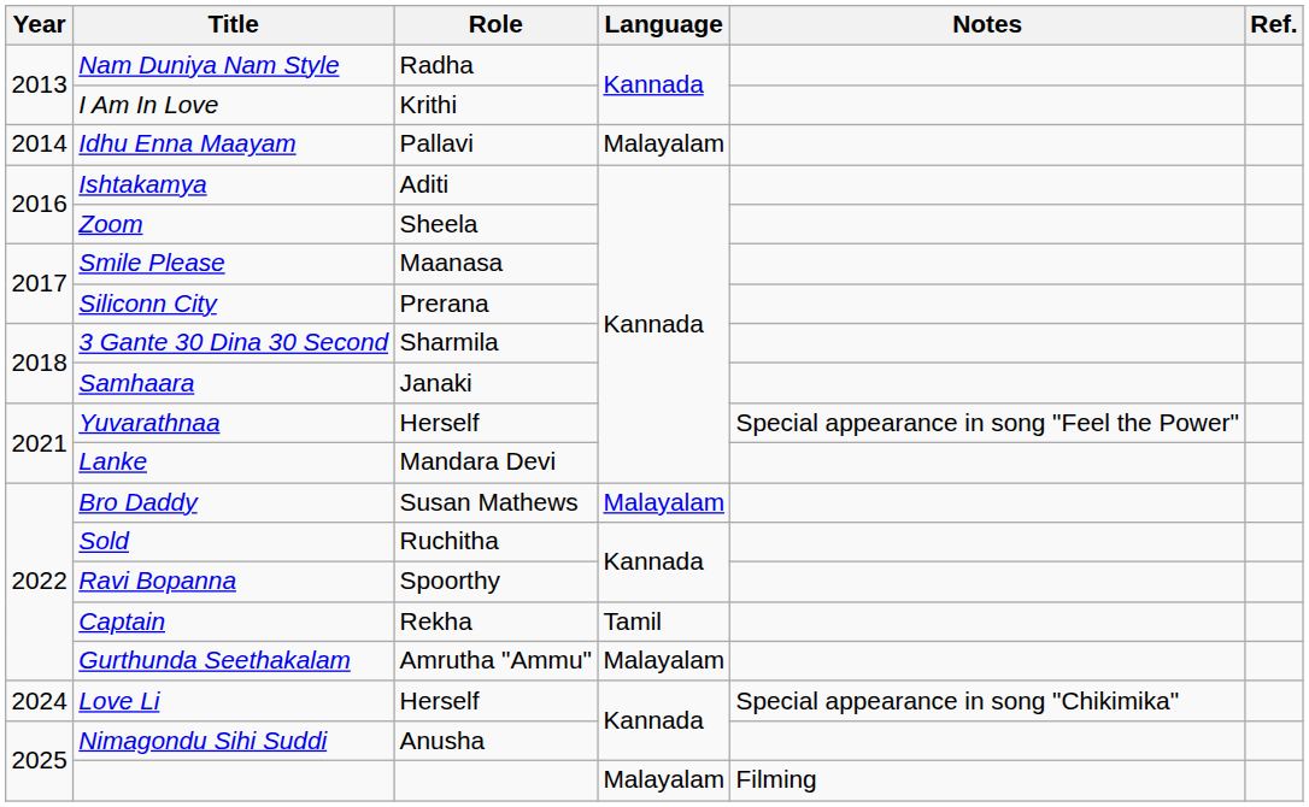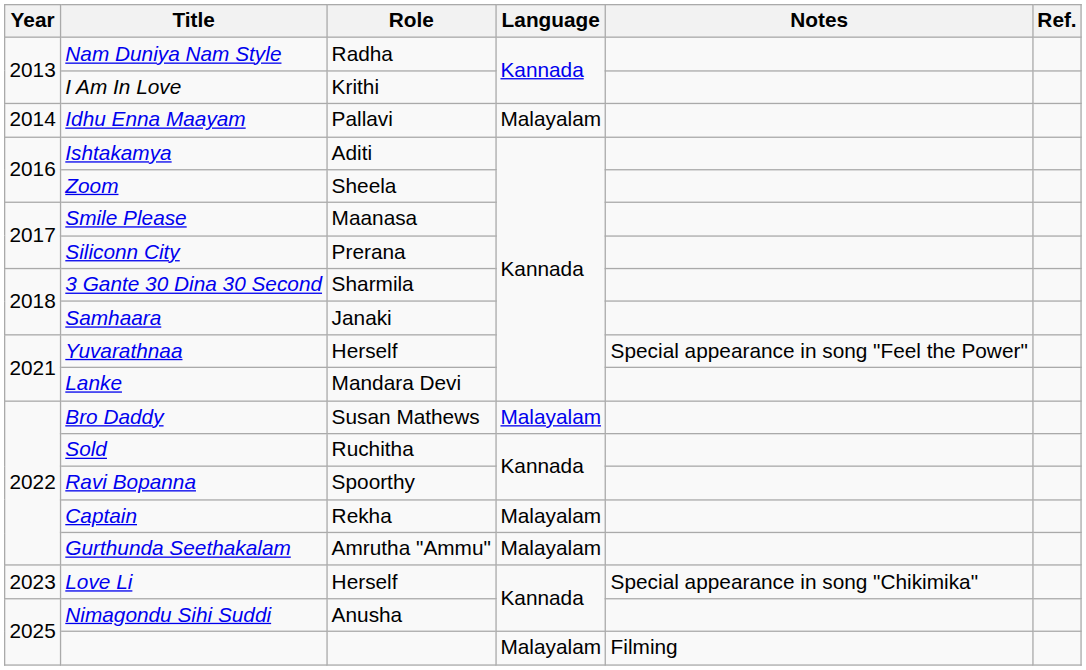 <table class="wikitable sortable">
 <tr>
 <th>Year</th>
 <th>Title</th>
 <th>Role</th>
 <th>Language</th>
 <th class="unsortable">Notes</th>
 <th class="unsortable">Ref.</th>
 </tr>
 <tr>
 <td rowspan="2">2013</td>
 <td><em><a href='#'>Nam Duniya Nam Style</a></em></td>
 <td>Radha</td>
 <td rowspan="2"><a href='#'>Kannada</a></td>
 <td></td>
 <td></td>
 </tr>
 <tr>
 <td><em>I Am In Love</em></td>
 <td>Krithi</td>
 <td></td>
 <td></td>
 </tr>
 <tr>
 <td>2014</td>
 <td><em><a href='#'>Idhu Enna Maayam</a></em></td>
 <td>Pallavi</td>
 <td>Malayalam</td>
 <td></td>
 <td></td>
 </tr>
 <tr>
 <td rowspan="2">2016</td>
 <td><em><a href='#'>Ishtakamya</a></em></td>
 <td>Aditi</td>
 <td rowspan="8">Kannada</td>
 <td></td>
 <td></td>
 </tr>
 <tr>
 <td><em><a href='#'>Zoom</a></em></td>
 <td>Sheela</td>
 <td></td>
 <td></td>
 </tr>
 <tr>
 <td rowspan="2">2017</td>
 <td><em><a href='#'>Smile Please</a></em></td>
 <td>Maanasa</td>
 <td></td>
 <td></td>
 </tr>
 <tr>
 <td><em><a href='#'>Siliconn City</a></em></td>
 <td>Prerana</td>
 <td></td>
 <td></td>
 </tr>
 <tr>
 <td rowspan="2">2018</td>
 <td><em><a href='#'>3 Gante 30 Dina 30 Second</a></em></td>
 <td>Sharmila</td>
 <td></td>
 <td></td>
 </tr>
 <tr>
 <td><em><a href='#'>Samhaara</a></em></td>
 <td>Janaki</td>
 <td></td>
 <td></td>
 </tr>
 <tr>
 <td rowspan="2">2021</td>
 <td><em><a href='#'>Yuvarathnaa</a></em></td>
 <td>Herself</td>
 <td>Special appearance in song "Feel the Power"</td>
 <td></td>
 </tr>
 <tr>
 <td><em><a href='#'>Lanke</a></em></td>
 <td>Mandara Devi</td>
 <td></td>
 <td></td>
 </tr>
 <tr>
 <td rowspan="5">2022</td>
 <td><em><a href='#'>Bro Daddy</a></em></td>
 <td>Susan Mathews</td>
 <td><a href='#'>Malayalam</a></td>
 <td></td>
 <td></td>
 </tr>
 <tr>
 <td><em><a href='#'>Sold</a></em></td>
 <td>Ruchitha</td>
 <td rowspan="2">Kannada</td>
 <td></td>
 <td></td>
 </tr>
 <tr>
 <td><em><a href='#'>Ravi Bopanna</a></em></td>
 <td>Spoorthy</td>
 <td></td>
 <td></td>
 </tr>
 <tr>
 <td><em><a href='#'>Captain</a></em></td>
 <td>Rekha</td>
-<td>Tamil</td>
+<td>Malayalam</td>
 <td></td>
 <td></td>
 </tr>
 <tr>
 <td><em><a href='#'>Gurthunda Seethakalam</a></em></td>
 <td>Amrutha "Ammu"</td>
 <td>Malayalam</td>
 <td></td>
 <td></td>
 </tr>
 <tr>
-<td>2024</td>
+<td>2023</td>
 <td><em><a href='#'>Love Li</a></em></td>
 <td>Herself</td>
 <td rowspan="2">Kannada</td>
 <td>Special appearance in song "Chikimika"</td>
 <td></td>
 </tr>
 <tr>
 <td rowspan="2">2025</td>
 <td><em><a href='#'>Nimagondu Sihi Suddi</a></em></td>
 <td>Anusha</td>
 <td></td>
 <td></td>
 </tr>
 <tr>
 <td></td>
 <td></td>
 <td>Malayalam</td>
 <td>Filming</td>
 <td></td>
 </tr>
 </table>
